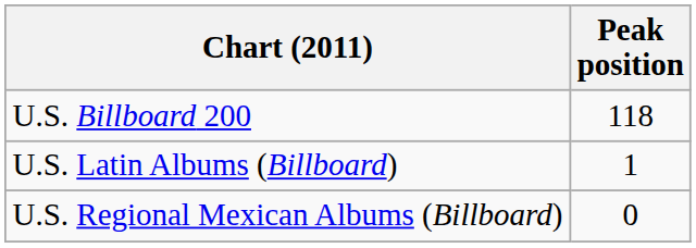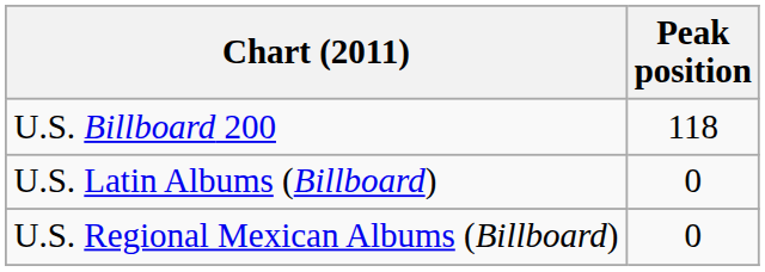 <table class="wikitable">
 <tr>
 <th align="left">Chart (2011)</th>
 <th align="left">Peak<br>position</th>
 </tr>
 <tr>
 <td align="left">U.S. <a href='#'><em>Billboard</em> 200</a></td>
 <td align="center">118</td>
 </tr>
 <tr>
 <td align="left">U.S. <a href='#'>Latin Albums</a> (<em><a href='#'>Billboard</a></em>)</td>
-<td align="center">1</td>
+<td align="center">0</td>
 </tr>
 <tr>
 <td align="left">U.S. <a href='#'>Regional Mexican Albums</a> (<em>Billboard</em>)</td>
 <td align="center">0</td>
 </tr>
 </table>
